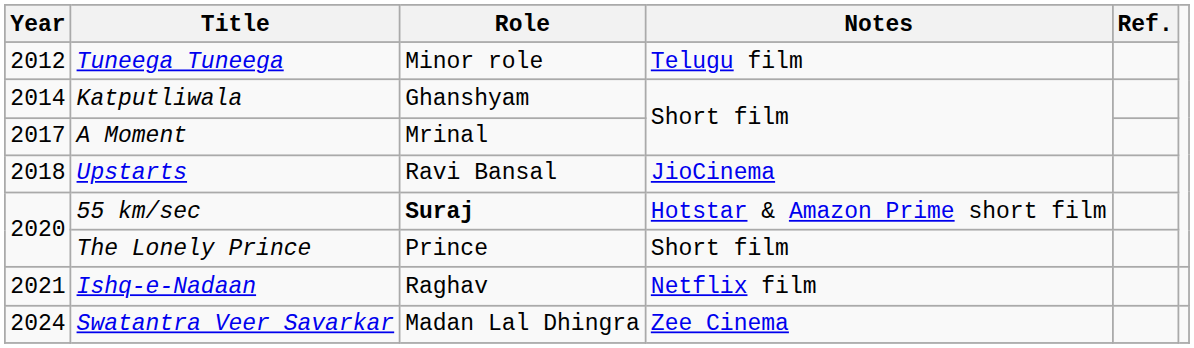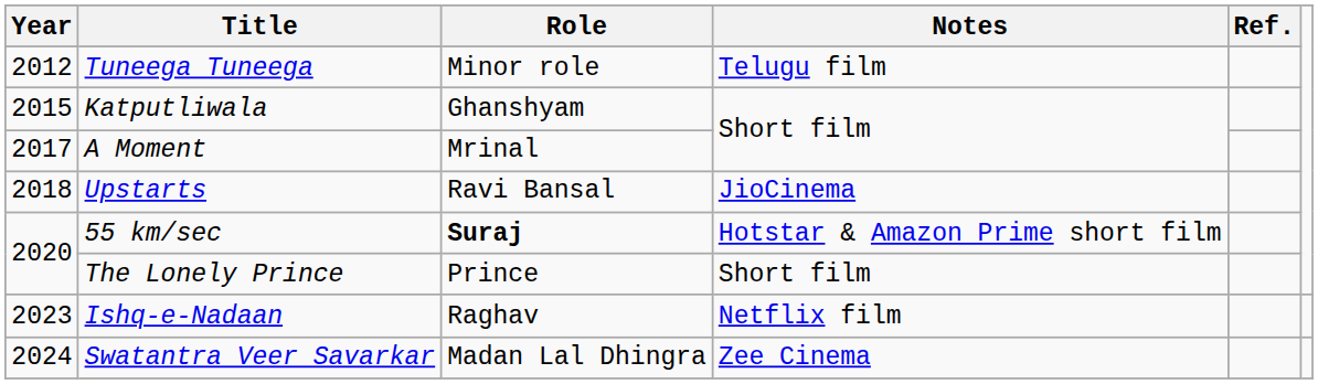 <table class="wikitable sortable">
 <tr>
 <th>Year</th>
 <th>Title</th>
 <th>Role</th>
 <th>Notes</th>
 <th>Ref.</th>
 </tr>
 <tr>
 <td>2012</td>
 <td><em><a href='#'>Tuneega Tuneega</a></em></td>
 <td>Minor role</td>
 <td><a href='#'>Telugu</a> film</td>
 <td></td>
 </tr>
 <tr>
-<td>2014</td>
+<td>2015</td>
 <td><em>Katputliwala</em></td>
 <td>Ghanshyam</td>
 <td rowspan="2">Short film</td>
 <td></td>
 </tr>
 <tr>
 <td>2017</td>
 <td><em>A Moment</em></td>
 <td>Mrinal</td>
 <td></td>
 </tr>
 <tr>
 <td>2018</td>
 <td><em><a href='#'>Upstarts</a></em></td>
 <td>Ravi Bansal</td>
 <td><a href='#'>JioCinema</a></td>
 <td></td>
 </tr>
 <tr>
 <td rowspan="2">2020</td>
 <td><em>55 km/sec</em></td>
 <td><strong>Suraj</strong></td>
 <td><a href='#'>Hotstar</a> & <a href='#'>Amazon Prime</a> short film</td>
 <td></td>
 </tr>
 <tr>
 <td><em>The Lonely Prince</em></td>
 <td>Prince</td>
 <td>Short film</td>
 <td></td>
 </tr>
 <tr>
-<td>2021</td>
+<td>2023</td>
 <td><em><a href='#'>Ishq-e-Nadaan</a></em></td>
 <td>Raghav</td>
 <td><a href='#'>Netflix</a> film</td>
 <td></td>
 <td></td>
 </tr>
 <tr>
 <td>2024</td>
 <td><em><a href='#'>Swatantra Veer Savarkar</a></em></td>
 <td>Madan Lal Dhingra</td>
 <td><a href='#'>Zee Cinema</a></td>
 <td></td>
 </tr>
 </table>
